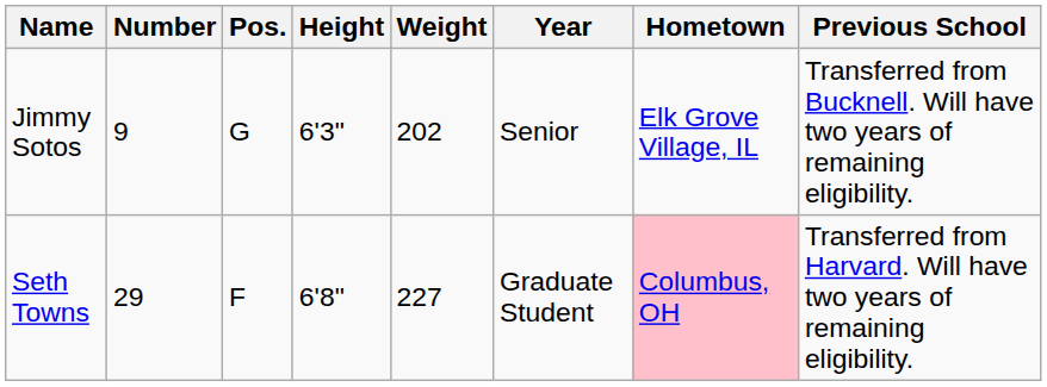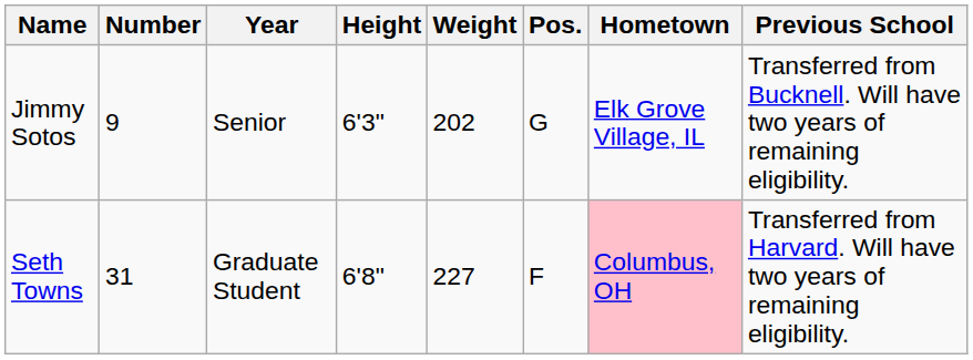 <table class="wikitable sortable" border="1">
 <tr>
 <th>Name</th>
 <th>Number</th>
-<th>Pos.</th>
+<th>Year</th>
 <th>Height</th>
 <th>Weight</th>
-<th>Year</th>
+<th>Pos.</th>
 <th>Hometown</th>
 <th class="unsortable">Previous School</th>
 </tr>
 <tr>
 <td>Jimmy Sotos</td>
 <td>9</td>
-<td>G</td>
+<td>Senior</td>
 <td>6'3"</td>
 <td>202</td>
-<td>Senior</td>
+<td>G</td>
 <td><a href='#'>Elk Grove Village, IL</a></td>
 <td>Transferred from <a href='#'>Bucknell</a>. Will have two years of remaining eligibility.</td>
 </tr>
 <tr>
 <td><a href='#'>Seth Towns</a></td>
-<td>29</td>
-<td>F</td>
+<td>31</td>
+<td>Graduate Student</td>
 <td>6'8"</td>
 <td>227</td>
-<td>Graduate Student</td>
+<td>F</td>
 <td style="background: pink;"><a href='#'>Columbus, OH</a></td>
 <td>Transferred from <a href='#'>Harvard</a>. Will have two years of remaining eligibility.</td>
 </tr>
 </table>
